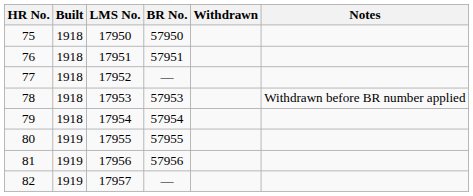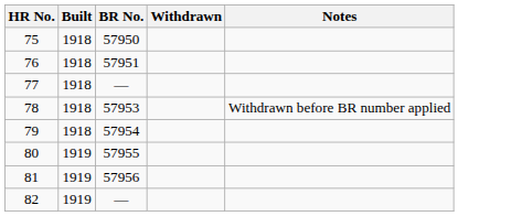 <table class="wikitable sortable" style=text-align:center>
 <tr>
 <th>HR No.</th>
 <th>Built</th>
-<th>LMS No.</th>
 <th>BR No.</th>
 <th>Withdrawn</th>
 <th>Notes</th>
 </tr>
 <tr>
 <td>75</td>
 <td>1918</td>
-<td>17950</td>
 <td>57950</td>
 <td></td>
 <td align=left></td>
 </tr>
 <tr>
 <td>76</td>
 <td>1918</td>
-<td>17951</td>
 <td>57951</td>
 <td></td>
 <td align=left></td>
 </tr>
 <tr>
 <td>77</td>
 <td>1918</td>
-<td>17952</td>
 <td>—</td>
 <td></td>
 <td align=left></td>
 </tr>
 <tr>
 <td>78</td>
 <td>1918</td>
-<td>17953</td>
 <td>57953</td>
 <td></td>
 <td align=left>Withdrawn before BR number applied</td>
 </tr>
 <tr>
 <td>79</td>
 <td>1918</td>
-<td>17954</td>
 <td>57954</td>
 <td></td>
 <td align=left></td>
 </tr>
 <tr>
 <td>80</td>
 <td>1919</td>
-<td>17955</td>
 <td>57955</td>
 <td></td>
 <td align=left></td>
 </tr>
 <tr>
 <td>81</td>
 <td>1919</td>
-<td>17956</td>
 <td>57956</td>
 <td></td>
 <td align=left></td>
 </tr>
 <tr>
 <td>82</td>
 <td>1919</td>
-<td>17957</td>
 <td>—</td>
 <td></td>
 <td align=left></td>
 </tr>
 </table>
